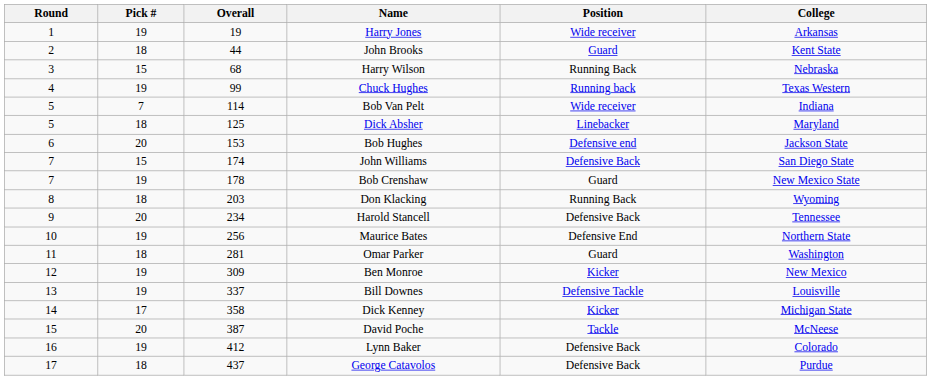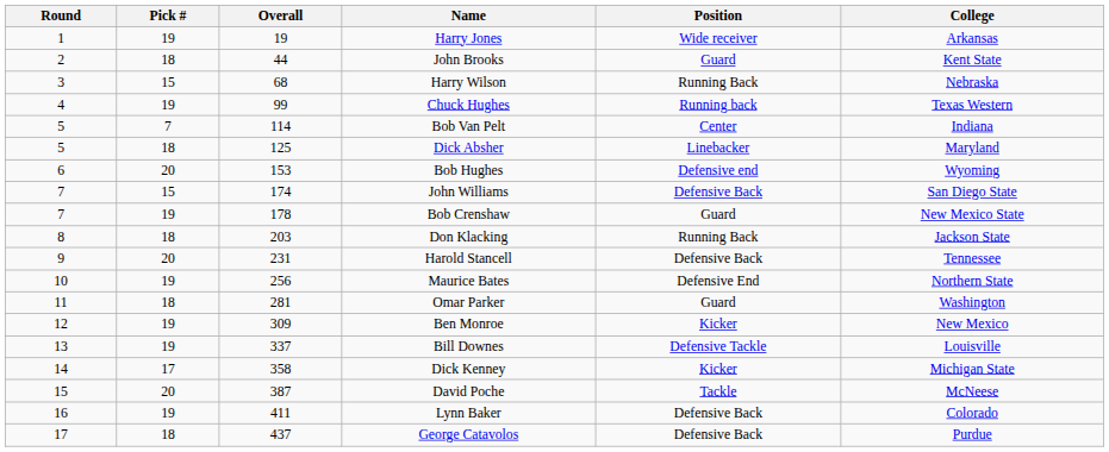 <table class="wikitable sortable sortable" style="width: 100%; text-align:center">
 <tr>
 <th>Round</th>
 <th>Pick #</th>
 <th>Overall</th>
 <th>Name</th>
 <th>Position</th>
 <th>College</th>
 </tr>
 <tr>
 <td>1</td>
 <td>19</td>
 <td>19</td>
 <td><a href='#'>Harry Jones</a></td>
 <td><a href='#'>Wide receiver</a></td>
 <td><a href='#'>Arkansas</a></td>
 </tr>
 <tr>
 <td>2</td>
 <td>18</td>
 <td>44</td>
 <td>John Brooks</td>
 <td><a href='#'>Guard</a></td>
 <td><a href='#'>Kent State</a></td>
 </tr>
 <tr>
 <td>3</td>
 <td>15</td>
 <td>68</td>
 <td>Harry Wilson</td>
 <td>Running Back</td>
 <td><a href='#'>Nebraska</a></td>
 </tr>
 <tr>
 <td>4</td>
 <td>19</td>
 <td>99</td>
 <td><a href='#'>Chuck Hughes</a></td>
 <td><a href='#'>Running back</a></td>
 <td><a href='#'>Texas Western</a></td>
 </tr>
 <tr>
 <td>5</td>
 <td>7</td>
 <td>114</td>
 <td>Bob Van Pelt</td>
-<td><a href='#'>Wide receiver</a></td>
+<td><a href='#'>Center</a></td>
 <td><a href='#'>Indiana</a></td>
 </tr>
 <tr>
 <td>5</td>
 <td>18</td>
 <td>125</td>
 <td><a href='#'>Dick Absher</a></td>
 <td><a href='#'>Linebacker</a></td>
 <td><a href='#'>Maryland</a></td>
 </tr>
 <tr>
 <td>6</td>
 <td>20</td>
 <td>153</td>
 <td>Bob Hughes</td>
 <td><a href='#'>Defensive end</a></td>
-<td><a href='#'>Jackson State</a></td>
+<td><a href='#'>Wyoming</a></td>
 </tr>
 <tr>
 <td>7</td>
 <td>15</td>
 <td>174</td>
 <td>John Williams</td>
 <td><a href='#'>Defensive Back</a></td>
 <td><a href='#'>San Diego State</a></td>
 </tr>
 <tr>
 <td>7</td>
 <td>19</td>
 <td>178</td>
 <td>Bob Crenshaw</td>
 <td>Guard</td>
 <td><a href='#'>New Mexico State</a></td>
 </tr>
 <tr>
 <td>8</td>
 <td>18</td>
 <td>203</td>
 <td>Don Klacking</td>
 <td>Running Back</td>
-<td><a href='#'>Wyoming</a></td>
+<td><a href='#'>Jackson State</a></td>
 </tr>
 <tr>
 <td>9</td>
 <td>20</td>
-<td>234</td>
+<td>231</td>
 <td>Harold Stancell</td>
 <td>Defensive Back</td>
 <td><a href='#'>Tennessee</a></td>
 </tr>
 <tr>
 <td>10</td>
 <td>19</td>
 <td>256</td>
 <td>Maurice Bates</td>
 <td>Defensive End</td>
 <td><a href='#'>Northern State</a></td>
 </tr>
 <tr>
 <td>11</td>
 <td>18</td>
 <td>281</td>
 <td>Omar Parker</td>
 <td>Guard</td>
 <td><a href='#'>Washington</a></td>
 </tr>
 <tr>
 <td>12</td>
 <td>19</td>
 <td>309</td>
 <td>Ben Monroe</td>
 <td><a href='#'>Kicker</a></td>
 <td><a href='#'>New Mexico</a></td>
 </tr>
 <tr>
 <td>13</td>
 <td>19</td>
 <td>337</td>
 <td>Bill Downes</td>
 <td><a href='#'>Defensive Tackle</a></td>
 <td><a href='#'>Louisville</a></td>
 </tr>
 <tr>
 <td>14</td>
 <td>17</td>
 <td>358</td>
 <td>Dick Kenney</td>
 <td><a href='#'>Kicker</a></td>
 <td><a href='#'>Michigan State</a></td>
 </tr>
 <tr>
 <td>15</td>
 <td>20</td>
 <td>387</td>
 <td>David Poche</td>
 <td><a href='#'>Tackle</a></td>
 <td><a href='#'>McNeese</a></td>
 </tr>
 <tr>
 <td>16</td>
 <td>19</td>
-<td>412</td>
+<td>411</td>
 <td>Lynn Baker</td>
 <td>Defensive Back</td>
 <td><a href='#'>Colorado</a></td>
 </tr>
 <tr>
 <td>17</td>
 <td>18</td>
 <td>437</td>
 <td><a href='#'>George Catavolos</a></td>
 <td>Defensive Back</td>
 <td><a href='#'>Purdue</a></td>
 </tr>
 </table>
